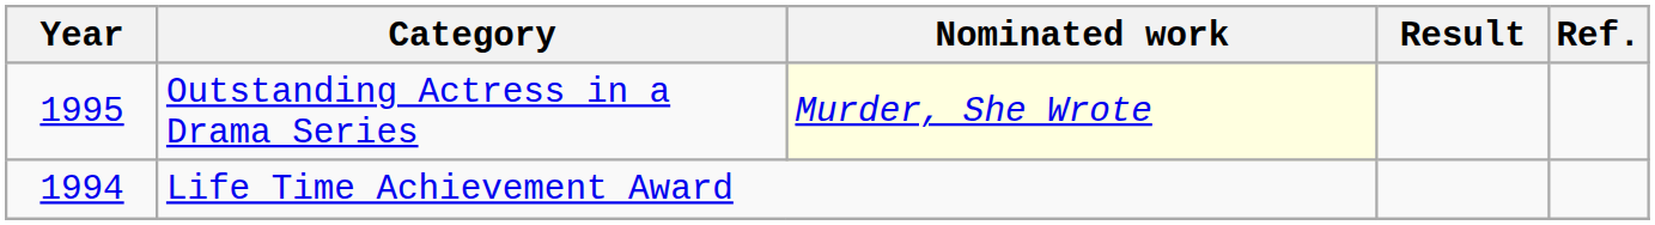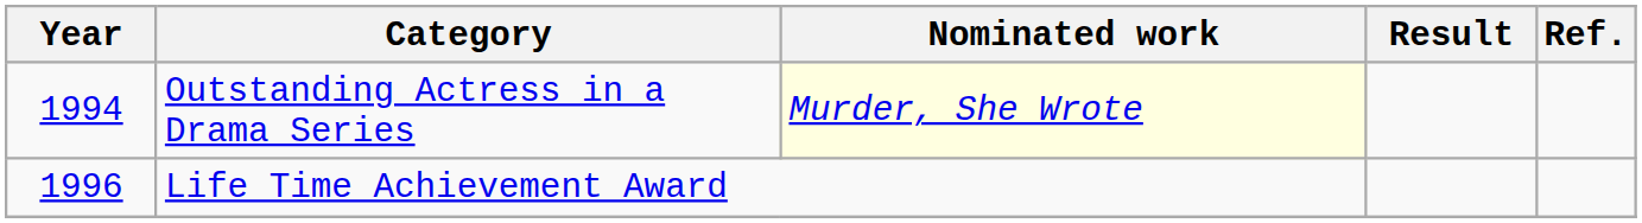 <table class=wikitable>
 <tr>
 <th scope="col" style="width:5em;">Year</th>
 <th scope="col" style="width:26em;">Category</th>
 <th scope="col" style="width:25em;">Nominated work</th>
 <th scope="col" style="width:5em;">Result</th>
 <th>Ref.</th>
 </tr>
 <tr>
-<td style="text-align:center;"><a href='#'>1995</a></td>
+<td style="text-align:center;"><a href='#'>1994</a></td>
 <td><a href='#'>Outstanding Actress in a Drama Series</a></td>
 <td style="background: lightyellow;"><em><a href='#'>Murder, She Wrote</a></em></td>
 <td></td>
 <td style="text-align:center;"></td>
 </tr>
 <tr>
-<td style="text-align:center;"><a href='#'>1994</a></td>
+<td style="text-align:center;"><a href='#'>1996</a></td>
 <td colspan=2><a href='#'>Life Time Achievement Award</a></td>
 <td></td>
 <td style="text-align:center;"></td>
 </tr>
 <tr>
 </tr>
 </table>
